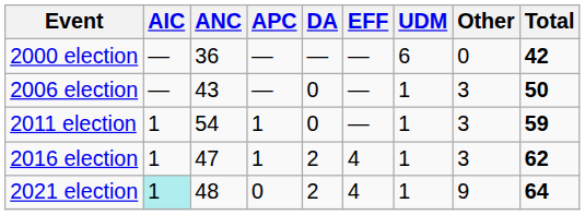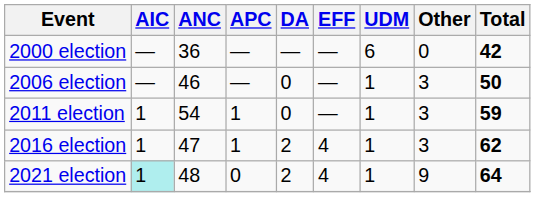 <table class="wikitable">
 <tr>
 <th>Event</th>
 <th><a href='#'>AIC</a></th>
 <th><a href='#'>ANC</a></th>
 <th><a href='#'>APC</a></th>
 <th><a href='#'>DA</a></th>
 <th><a href='#'>EFF</a></th>
 <th><a href='#'>UDM</a></th>
 <th>Other</th>
 <th>Total</th>
 </tr>
 <tr>
 <td><a href='#'>2000 election</a></td>
 <td>—</td>
 <td>36</td>
 <td>—</td>
 <td>—</td>
 <td>—</td>
 <td>6</td>
 <td>0</td>
 <td><strong>42</strong></td>
 </tr>
 <tr>
 <td><a href='#'>2006 election</a></td>
 <td>—</td>
-<td>43</td>
+<td>46</td>
 <td>—</td>
 <td>0</td>
 <td>—</td>
 <td>1</td>
 <td>3</td>
 <td><strong>50</strong></td>
 </tr>
 <tr>
 <td><a href='#'>2011 election</a></td>
 <td>1</td>
 <td>54</td>
 <td>1</td>
 <td>0</td>
 <td>—</td>
 <td>1</td>
 <td>3</td>
 <td><strong>59</strong></td>
 </tr>
 <tr>
 <td><a href='#'>2016 election</a></td>
 <td>1</td>
 <td>47</td>
 <td>1</td>
 <td>2</td>
 <td>4</td>
 <td>1</td>
 <td>3</td>
 <td><strong>62</strong></td>
 </tr>
 <tr>
 <td><a href='#'>2021 election</a></td>
 <td style="background: paleturquoise;">1</td>
 <td>48</td>
 <td>0</td>
 <td>2</td>
 <td>4</td>
 <td>1</td>
 <td>9</td>
 <td><strong>64</strong></td>
 </tr>
 <tr>
 </tr>
 </table>
